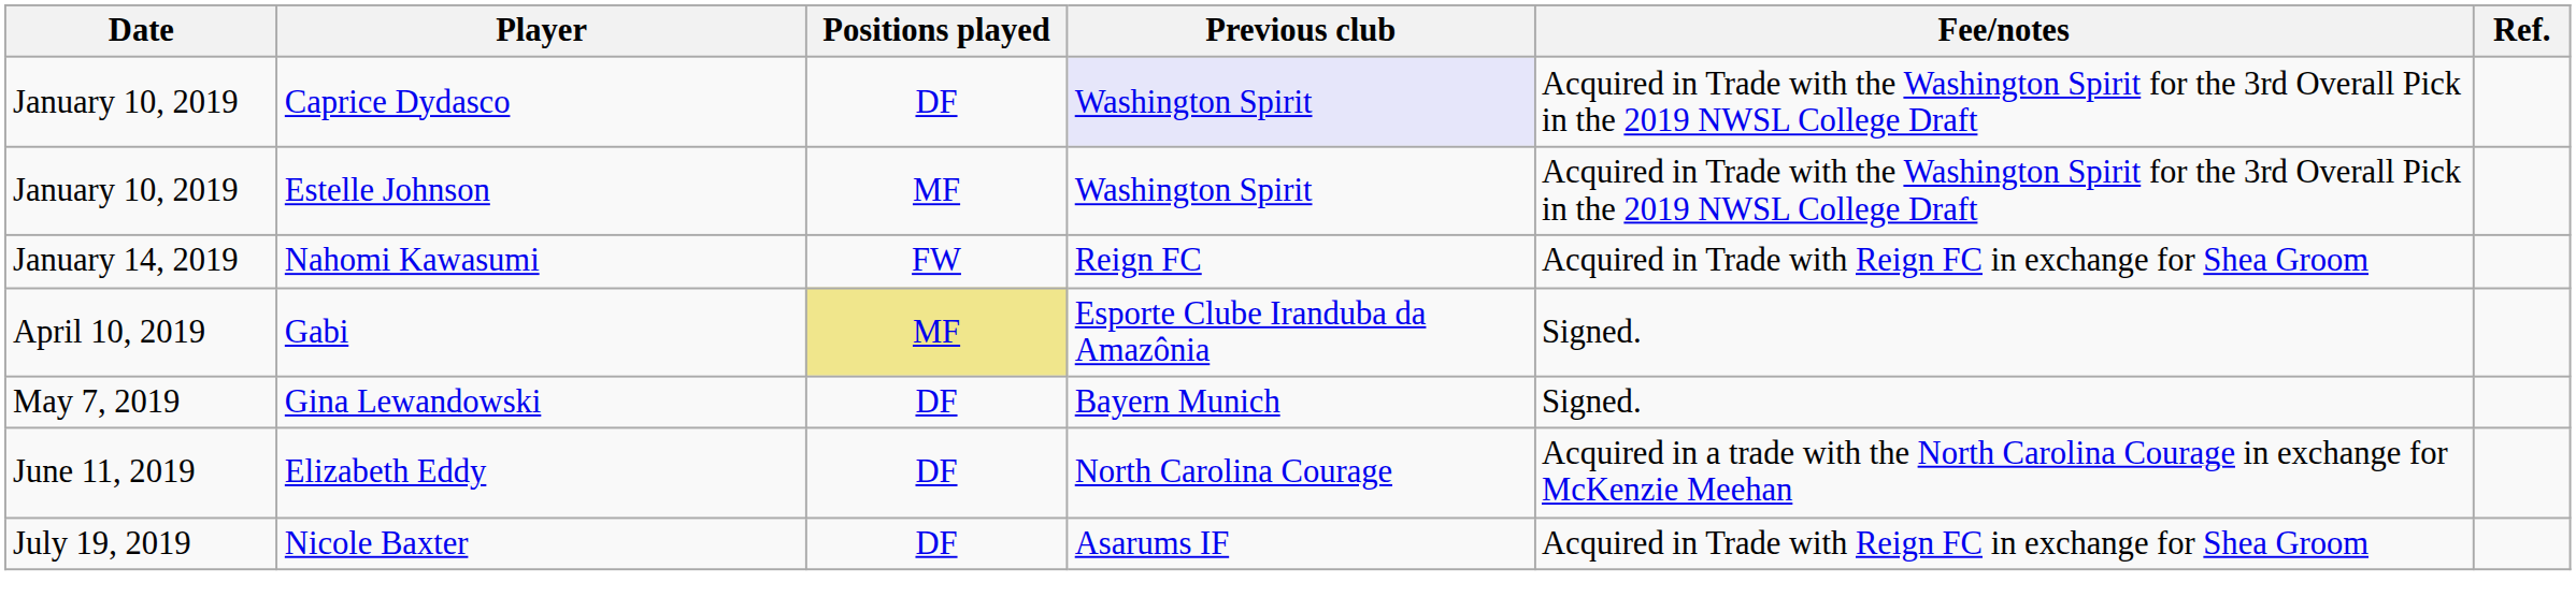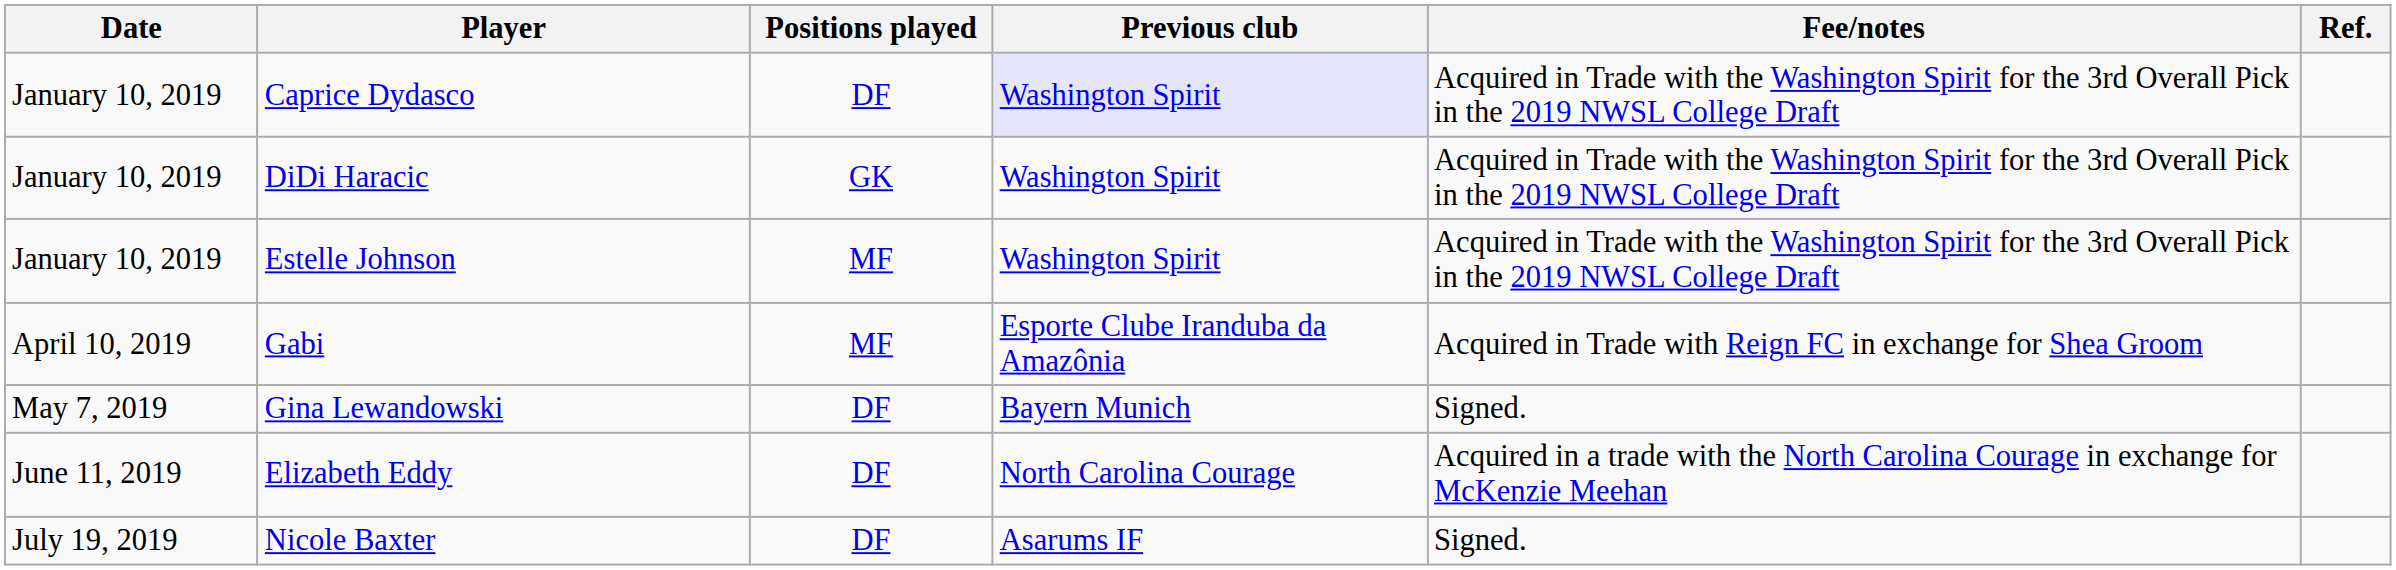 <table class="wikitable" style="text-align:left;">
 <tr>
 <th style="width:125px;">Date</th>
 <th style="width:250px;">Player</th>
 <th style="width:120px;">Positions played</th>
 <th style="width:220px;">Previous club</th>
 <th style="width:450px;">Fee/notes</th>
 <th style="width:40px;">Ref.</th>
 </tr>
 <tr>
 <td>January 10, 2019</td>
 <td> <a href='#'>Caprice Dydasco</a></td>
 <td style="text-align: center;"><a href='#'>DF</a></td>
 <td style="background: lavender;"><a href='#'>Washington Spirit</a></td>
 <td>Acquired in Trade with the <a href='#'>Washington Spirit</a> for the 3rd Overall Pick in the <a href='#'>2019 NWSL College Draft</a></td>
 <td></td>
 </tr>
 <tr>
 <td>January 10, 2019</td>
+<td> <a href='#'>DiDi Haracic</a></td>
+<td style="text-align: center;"><a href='#'>GK</a></td>
+<td><a href='#'>Washington Spirit</a></td>
+<td>Acquired in Trade with the <a href='#'>Washington Spirit</a> for the 3rd Overall Pick in the <a href='#'>2019 NWSL College Draft</a></td>
+<td></td>
+</tr>
+<tr>
+<td>January 10, 2019</td>
 <td> <a href='#'>Estelle Johnson</a></td>
 <td style="text-align: center;"><a href='#'>MF</a></td>
 <td><a href='#'>Washington Spirit</a></td>
 <td>Acquired in Trade with the <a href='#'>Washington Spirit</a> for the 3rd Overall Pick in the <a href='#'>2019 NWSL College Draft</a></td>
 <td></td>
 </tr>
 <tr>
-<td>January 14, 2019</td>
-<td> <a href='#'>Nahomi Kawasumi</a></td>
-<td style="text-align: center;"><a href='#'>FW</a></td>
-<td><a href='#'>Reign FC</a></td>
-<td>Acquired in Trade with <a href='#'>Reign FC</a> in exchange for <a href='#'>Shea Groom</a></td>
-<td></td>
-</tr>
-<tr>
 <td>April 10, 2019</td>
 <td> <a href='#'>Gabi</a></td>
-<td style="background: khaki; text-align: center;"><a href='#'>MF</a></td>
+<td style="text-align: center;"><a href='#'>MF</a></td>
 <td> <a href='#'>Esporte Clube Iranduba da Amazônia</a></td>
-<td>Signed.</td>
+<td>Acquired in Trade with <a href='#'>Reign FC</a> in exchange for <a href='#'>Shea Groom</a></td>
 <td></td>
 </tr>
 <tr>
 <td>May 7, 2019</td>
 <td> <a href='#'>Gina Lewandowski</a></td>
 <td style="text-align: center;"><a href='#'>DF</a></td>
 <td> <a href='#'>Bayern Munich</a></td>
 <td>Signed.</td>
 <td></td>
 </tr>
 <tr>
 <td>June 11, 2019</td>
 <td> <a href='#'>Elizabeth Eddy</a></td>
 <td style="text-align: center;"><a href='#'>DF</a></td>
 <td><a href='#'>North Carolina Courage</a></td>
 <td>Acquired in a trade with the <a href='#'>North Carolina Courage</a> in exchange for <a href='#'>McKenzie Meehan</a></td>
 <td></td>
 </tr>
 <tr>
 <td>July 19, 2019</td>
 <td> <a href='#'>Nicole Baxter</a></td>
 <td style="text-align: center;"><a href='#'>DF</a></td>
 <td> <a href='#'>Asarums IF</a></td>
-<td>Acquired in Trade with <a href='#'>Reign FC</a> in exchange for <a href='#'>Shea Groom</a></td>
+<td>Signed.</td>
 <td></td>
 </tr>
 </table>
